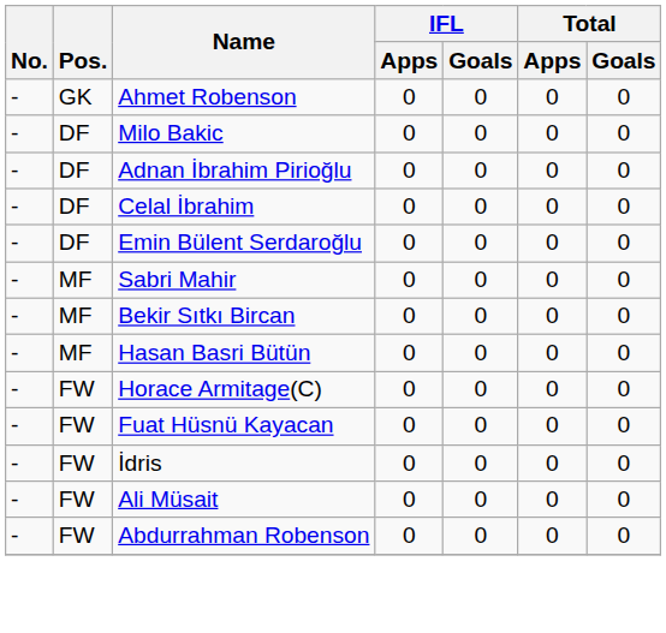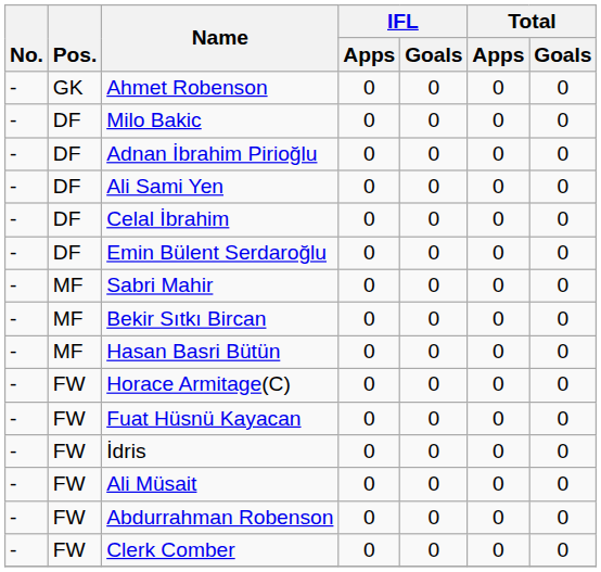 <table class="wikitable" style="text-align:center">
 <tr>
 <th rowspan="2" valign="bottom">No.</th>
 <th rowspan="2" valign="bottom">Pos.</th>
 <th rowspan="2">Name</th>
 <th colspan="2" width="85"><a href='#'>IFL</a></th>
 <th colspan="2" width="85">Total</th>
 </tr>
 <tr>
 <th>Apps</th>
 <th>Goals</th>
 <th>Apps</th>
 <th>Goals</th>
 </tr>
 <tr>
 <td align="left">-</td>
 <td align="left">GK</td>
 <td align="left"> <a href='#'>Ahmet Robenson</a></td>
 <td>0</td>
 <td>0</td>
 <td>0</td>
 <td>0</td>
 </tr>
 <tr>
 <td align="left">-</td>
 <td align="left">DF</td>
 <td align="left"> <a href='#'>Milo Bakic</a></td>
 <td>0</td>
 <td>0</td>
 <td>0</td>
 <td>0</td>
 </tr>
 <tr>
 <td align="left">-</td>
 <td align="left">DF</td>
 <td align="left"> <a href='#'>Adnan İbrahim Pirioğlu</a></td>
+<td>0</td>
+<td>0</td>
+<td>0</td>
+<td>0</td>
+</tr>
+<tr>
+<td align="left">-</td>
+<td align="left">DF</td>
+<td align="left"> <a href='#'>Ali Sami Yen</a></td>
 <td>0</td>
 <td>0</td>
 <td>0</td>
 <td>0</td>
 </tr>
 <tr>
 <td align="left">-</td>
 <td align="left">DF</td>
 <td align="left"> <a href='#'>Celal İbrahim</a></td>
 <td>0</td>
 <td>0</td>
 <td>0</td>
 <td>0</td>
 </tr>
 <tr>
 <td align="left">-</td>
 <td align="left">DF</td>
 <td align="left"> <a href='#'>Emin Bülent Serdaroğlu</a></td>
 <td>0</td>
 <td>0</td>
 <td>0</td>
 <td>0</td>
 </tr>
 <tr>
 <td align="left">-</td>
 <td align="left">MF</td>
 <td align="left"> <a href='#'>Sabri Mahir</a></td>
 <td>0</td>
 <td>0</td>
 <td>0</td>
 <td>0</td>
 </tr>
 <tr>
 <td align="left">-</td>
 <td align="left">MF</td>
 <td align="left"> <a href='#'>Bekir Sıtkı Bircan</a></td>
 <td>0</td>
 <td>0</td>
 <td>0</td>
 <td>0</td>
 </tr>
 <tr>
 <td align="left">-</td>
 <td align="left">MF</td>
 <td align="left"> <a href='#'>Hasan Basri Bütün</a></td>
 <td>0</td>
 <td>0</td>
 <td>0</td>
 <td>0</td>
 </tr>
 <tr>
 <td align="left">-</td>
 <td align="left">FW</td>
 <td align="left"> <a href='#'>Horace Armitage</a>(C)</td>
 <td>0</td>
 <td>0</td>
 <td>0</td>
 <td>0</td>
 </tr>
 <tr>
 <td align="left">-</td>
 <td align="left">FW</td>
 <td align="left"> <a href='#'>Fuat Hüsnü Kayacan</a></td>
 <td>0</td>
 <td>0</td>
 <td>0</td>
 <td>0</td>
 </tr>
 <tr>
 <td align="left">-</td>
 <td align="left">FW</td>
 <td align="left"> İdris</td>
 <td>0</td>
 <td>0</td>
 <td>0</td>
 <td>0</td>
 </tr>
 <tr>
 <td align="left">-</td>
 <td align="left">FW</td>
 <td align="left"> <a href='#'>Ali Müsait</a></td>
 <td>0</td>
 <td>0</td>
 <td>0</td>
 <td>0</td>
 </tr>
 <tr>
 <td align="left">-</td>
 <td align="left">FW</td>
 <td align="left"> <a href='#'>Abdurrahman Robenson</a></td>
 <td>0</td>
 <td>0</td>
 <td>0</td>
 <td>0</td>
 </tr>
 <tr>
+<td align="left">-</td>
+<td align="left">FW</td>
+<td align="left"> <a href='#'>Clerk Comber</a></td>
+<td>0</td>
+<td>0</td>
+<td>0</td>
+<td>0</td>
+</tr>
+<tr>
 </tr>
 </table>
